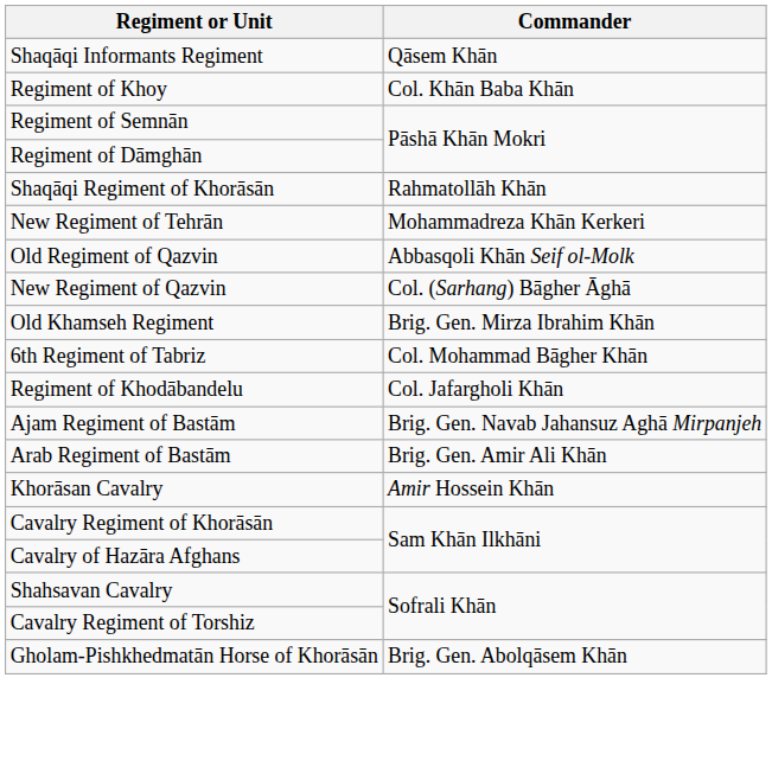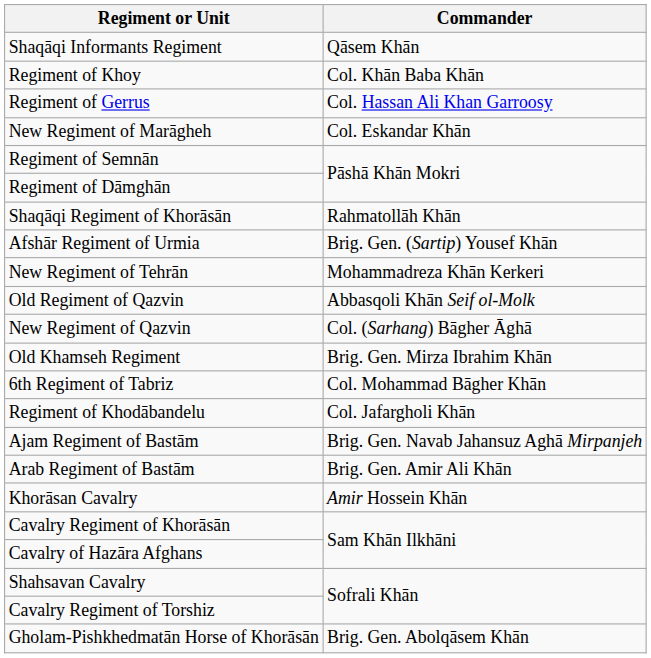 <table class="wikitable">
 <tr>
 <th><strong>Regiment or Unit</strong></th>
 <th><strong>Commander</strong></th>
 </tr>
 <tr>
 <td>Shaqāqi Informants Regiment</td>
 <td>Qāsem Khān</td>
 </tr>
 <tr>
 <td>Regiment of Khoy</td>
 <td>Col. Khān Baba Khān</td>
 </tr>
 <tr>
+<td>Regiment of <a href='#'>Gerrus</a></td>
+<td>Col. <a href='#'>Hassan Ali Khan Garroosy</a></td>
+</tr>
+<tr>
+<td>New Regiment of Marāgheh</td>
+<td>Col. Eskandar Khān</td>
+</tr>
+<tr>
 <td>Regiment of Semnān</td>
 <td rowspan="2">Pāshā Khān Mokri</td>
 </tr>
 <tr>
 <td>Regiment of Dāmghān</td>
 </tr>
 <tr>
 <td>Shaqāqi Regiment of Khorāsān</td>
 <td>Rahmatollāh Khān</td>
+</tr>
+<tr>
+<td>Afshār Regiment of Urmia</td>
+<td>Brig. Gen. (<em>Sartip</em>) Yousef Khān</td>
 </tr>
 <tr>
 <td>New Regiment of Tehrān</td>
 <td>Mohammadreza Khān Kerkeri</td>
 </tr>
 <tr>
 <td>Old Regiment of Qazvin</td>
 <td>Abbasqoli Khān <em>Seif ol-Molk</em></td>
 </tr>
 <tr>
 <td>New Regiment of Qazvin</td>
 <td>Col. (<em>Sarhang</em>) Bāgher Āghā</td>
 </tr>
 <tr>
 <td>Old Khamseh Regiment</td>
 <td>Brig. Gen. Mirza Ibrahim Khān</td>
 </tr>
 <tr>
 <td>6th Regiment of Tabriz</td>
 <td>Col. Mohammad Bāgher Khān</td>
 </tr>
 <tr>
 <td>Regiment of Khodābandelu</td>
 <td>Col. Jafargholi Khān</td>
 </tr>
 <tr>
 <td>Ajam Regiment of Bastām</td>
 <td>Brig. Gen. Navab Jahansuz Aghā <em>Mirpanjeh</em></td>
 </tr>
 <tr>
 <td>Arab Regiment of Bastām</td>
 <td>Brig. Gen. Amir Ali Khān</td>
 </tr>
 <tr>
 <td>Khorāsan Cavalry</td>
 <td><em>Amir</em> Hossein Khān</td>
 </tr>
 <tr>
 <td>Cavalry Regiment of Khorāsān</td>
 <td rowspan="2">Sam Khān Ilkhāni</td>
 </tr>
 <tr>
 <td>Cavalry of Hazāra Afghans</td>
 </tr>
 <tr>
 <td>Shahsavan Cavalry</td>
 <td rowspan="2">Sofrali Khān</td>
 </tr>
 <tr>
 <td>Cavalry Regiment of Torshiz</td>
 </tr>
 <tr>
 <td>Gholam-Pishkhedmatān Horse of Khorāsān</td>
 <td>Brig. Gen. Abolqāsem Khān</td>
 </tr>
 </table>
